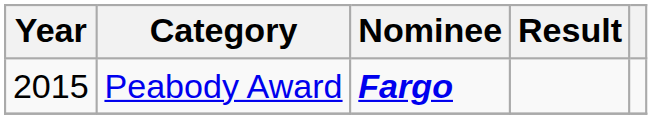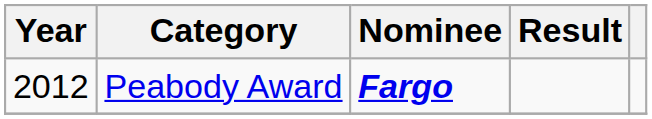 <table class="wikitable sortable">
 <tr>
 <th scope="col">Year</th>
 <th scope="col">Category</th>
 <th scope="col">Nominee</th>
 <th scope="col">Result</th>
 <th scope="col" class="unsortable"></th>
 </tr>
 <tr>
-<td>2015</td>
+<td>2012</td>
 <td><a href='#'>Peabody Award</a></td>
 <td scope="row"><strong><em><a href='#'>Fargo</a></em></strong></td>
 <td></td>
 <td style="text-align: center;"></td>
 </tr>
 <tr>
 </tr>
 </table>
